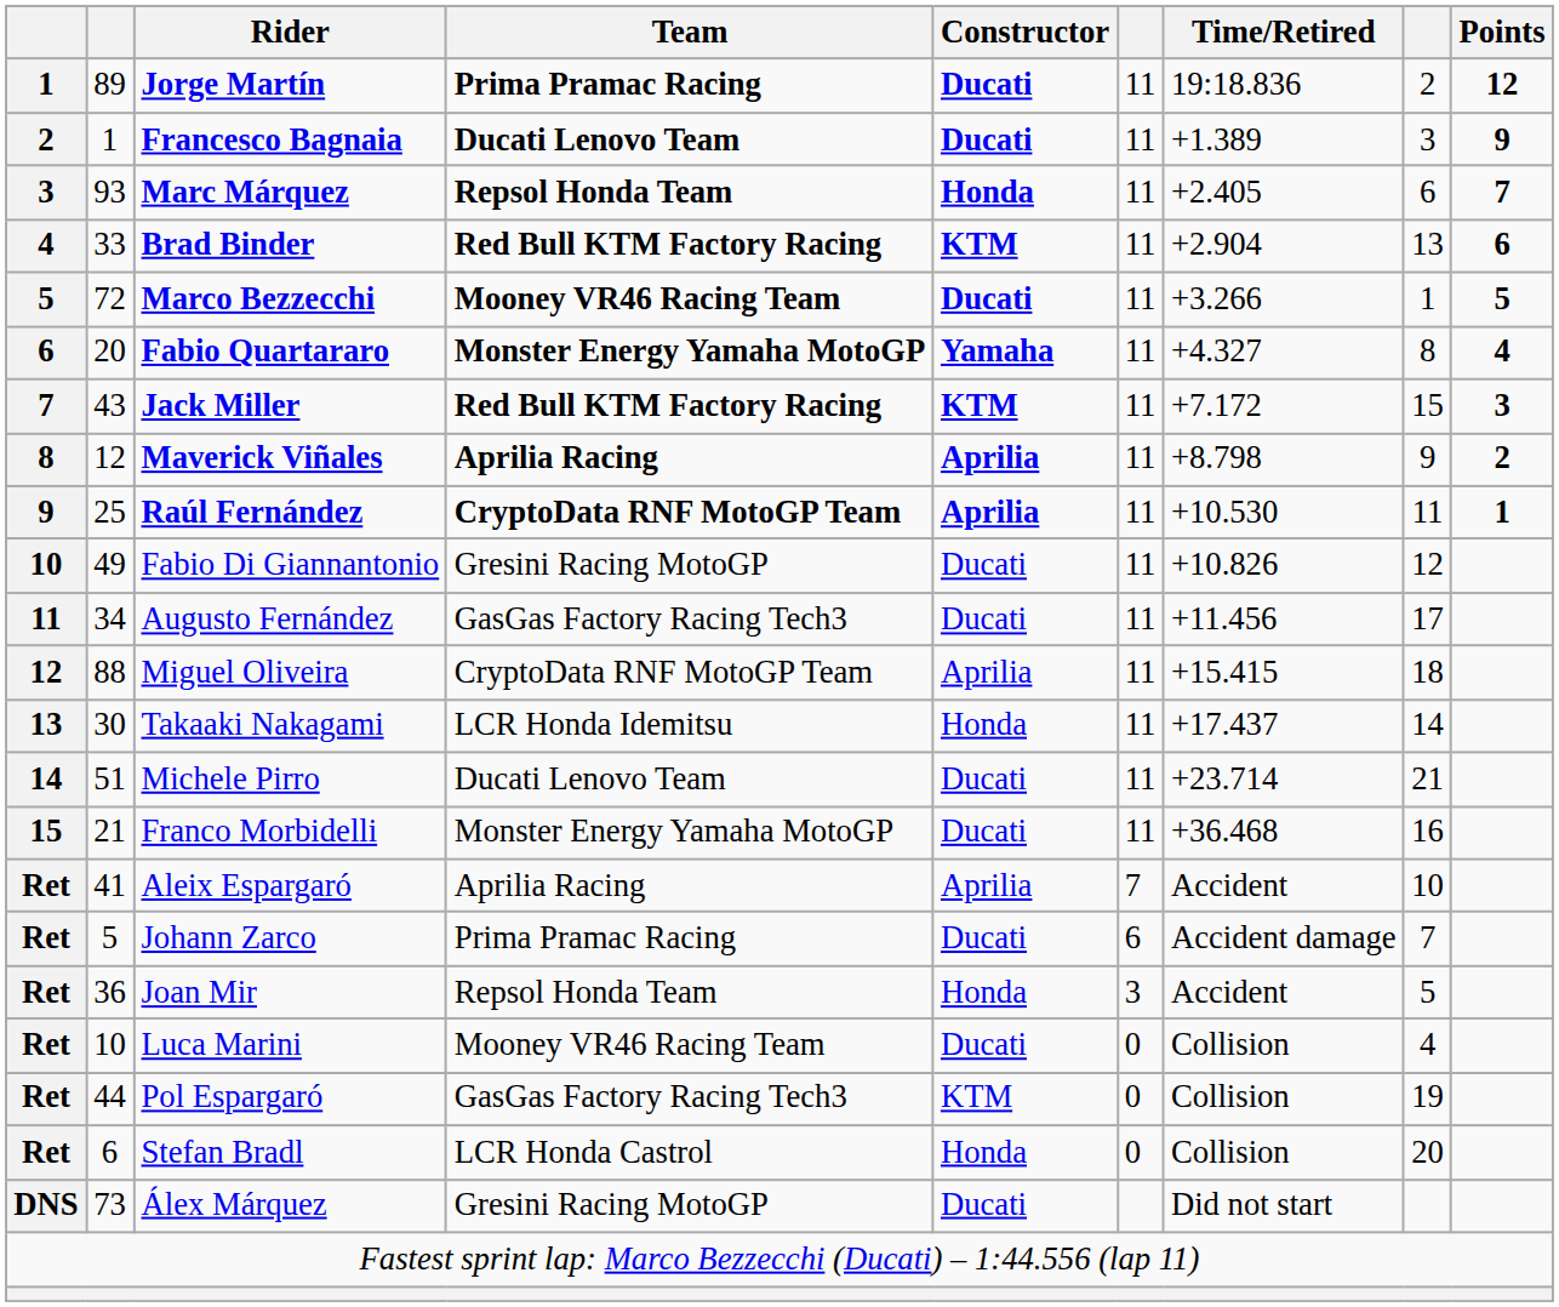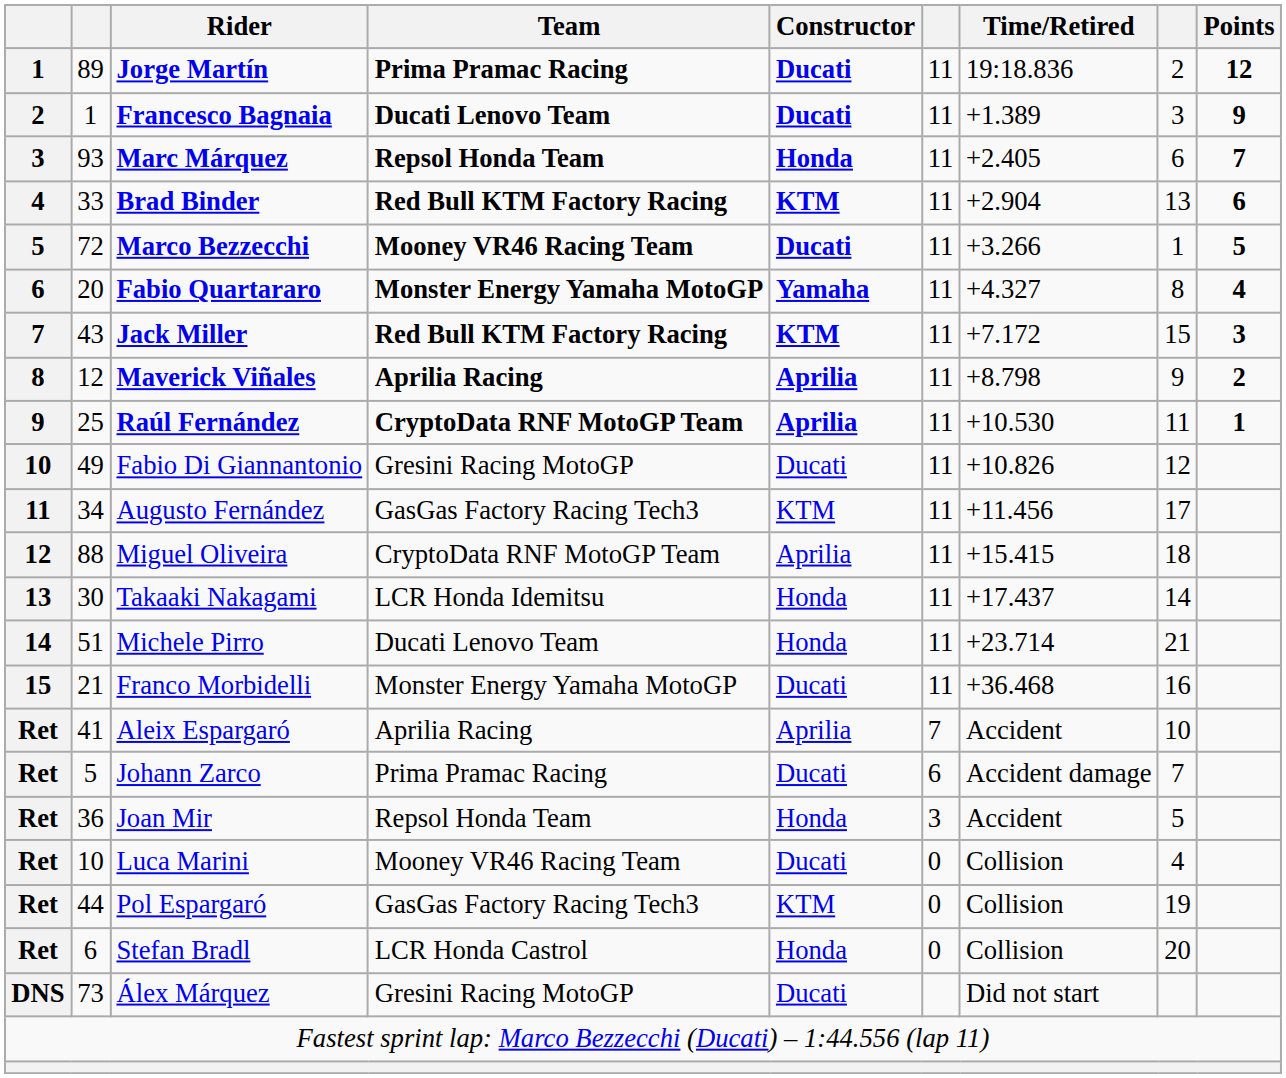 <table class="wikitable sortable" style="font-size: 85%;">
 <tr>
 <th scope="col"></th>
 <th scope="col"></th>
 <th scope="col">Rider</th>
 <th scope="col">Team</th>
 <th scope="col">Constructor</th>
 <th scope="col" class="unsortable"></th>
 <th scope="col" class="unsortable">Time/Retired</th>
 <th scope="col"></th>
 <th scope="col">Points</th>
 </tr>
 <tr>
 <th scope="row">1</th>
 <td align="center">89</td>
 <td data-sort-value="mart"> <strong><a href='#'>Jorge Martín</a></strong></td>
 <td><strong>Prima Pramac Racing</strong></td>
 <td><strong><a href='#'>Ducati</a></strong></td>
 <td>11</td>
 <td>19:18.836</td>
 <td align="center">2</td>
 <td align="center"><strong>12</strong></td>
 </tr>
 <tr>
 <th scope="row">2</th>
 <td align="center">1</td>
 <td data-sort-value="bag"> <strong><a href='#'>Francesco Bagnaia</a></strong></td>
 <td><strong>Ducati Lenovo Team</strong></td>
 <td><strong><a href='#'>Ducati</a></strong></td>
 <td>11</td>
 <td>+1.389</td>
 <td align="center">3</td>
 <td align="center"><strong>9</strong></td>
 </tr>
 <tr>
 <th scope="row">3</th>
 <td align="center">93</td>
 <td data-sort-value="marqm"> <strong><a href='#'>Marc Márquez</a></strong></td>
 <td><strong>Repsol Honda Team</strong></td>
 <td><strong><a href='#'>Honda</a></strong></td>
 <td>11</td>
 <td>+2.405</td>
 <td align="center">6</td>
 <td align="center"><strong>7</strong></td>
 </tr>
 <tr>
 <th scope="row">4</th>
 <td align="center">33</td>
 <td data-sort-value="bin"> <strong><a href='#'>Brad Binder</a></strong></td>
 <td><strong>Red Bull KTM Factory Racing</strong></td>
 <td><strong><a href='#'>KTM</a></strong></td>
 <td>11</td>
 <td>+2.904</td>
 <td align="center">13</td>
 <td align="center"><strong>6</strong></td>
 </tr>
 <tr>
 <th scope="row">5</th>
 <td align="center">72</td>
 <td data-sort-value="bez"> <strong><a href='#'>Marco Bezzecchi</a></strong></td>
 <td><strong>Mooney VR46 Racing Team</strong></td>
 <td><strong><a href='#'>Ducati</a></strong></td>
 <td>11</td>
 <td>+3.266</td>
 <td align="center">1</td>
 <td align="center"><strong>5</strong></td>
 </tr>
 <tr>
 <th scope="row">6</th>
 <td align="center">20</td>
 <td data-sort-value="qua"> <strong><a href='#'>Fabio Quartararo</a></strong></td>
 <td><strong>Monster Energy Yamaha MotoGP</strong></td>
 <td><strong><a href='#'>Yamaha</a></strong></td>
 <td>11</td>
 <td>+4.327</td>
 <td align="center">8</td>
 <td align="center"><strong>4</strong></td>
 </tr>
 <tr>
 <th scope="row">7</th>
 <td align="center">43</td>
 <td data-sort-value="mil"> <strong><a href='#'>Jack Miller</a></strong></td>
 <td><strong>Red Bull KTM Factory Racing</strong></td>
 <td><strong><a href='#'>KTM</a></strong></td>
 <td>11</td>
 <td>+7.172</td>
 <td align="center">15</td>
 <td align="center"><strong>3</strong></td>
 </tr>
 <tr>
 <th scope="row">8</th>
 <td align="center">12</td>
 <td data-sort-value="vin"> <strong><a href='#'>Maverick Viñales</a></strong></td>
 <td><strong>Aprilia Racing</strong></td>
 <td><strong><a href='#'>Aprilia</a></strong></td>
 <td>11</td>
 <td>+8.798</td>
 <td align="center">9</td>
 <td align="center"><strong>2</strong></td>
 </tr>
 <tr>
 <th scope="row">9</th>
 <td align="center">25</td>
 <td data-sort-value="ferr"> <strong><a href='#'>Raúl Fernández</a></strong></td>
 <td><strong>CryptoData RNF MotoGP Team</strong></td>
 <td><strong><a href='#'>Aprilia</a></strong></td>
 <td>11</td>
 <td>+10.530</td>
 <td align="center">11</td>
 <td align="center"><strong>1</strong></td>
 </tr>
 <tr>
 <th scope="row">10</th>
 <td align="center">49</td>
 <td data-sort-value="dig"> <a href='#'>Fabio Di Giannantonio</a></td>
 <td>Gresini Racing MotoGP</td>
 <td><a href='#'>Ducati</a></td>
 <td>11</td>
 <td>+10.826</td>
 <td align="center">12</td>
 <td></td>
 </tr>
 <tr>
 <th scope="row">11</th>
 <td align="center">34</td>
 <td data-sort-value="fera"> <a href='#'>Augusto Fernández</a></td>
 <td>GasGas Factory Racing Tech3</td>
-<td><a href='#'>Ducati</a></td>
+<td><a href='#'>KTM</a></td>
 <td>11</td>
 <td>+11.456</td>
 <td align="center">17</td>
 <td align="center"></td>
 </tr>
 <tr>
 <th scope="row">12</th>
 <td align="center">88</td>
 <td data-sort-value="oli"> <a href='#'>Miguel Oliveira</a></td>
 <td>CryptoData RNF MotoGP Team</td>
 <td><a href='#'>Aprilia</a></td>
 <td>11</td>
 <td>+15.415</td>
 <td align="center">18</td>
 <td align="center"></td>
 </tr>
 <tr>
 <th scope="row">13</th>
 <td align="center">30</td>
 <td data-sort-value="nak"> <a href='#'>Takaaki Nakagami</a></td>
 <td>LCR Honda Idemitsu</td>
 <td><a href='#'>Honda</a></td>
 <td>11</td>
 <td>+17.437</td>
 <td align="center">14</td>
 <td></td>
 </tr>
 <tr>
 <th scope="row">14</th>
 <td align="center">51</td>
 <td data-sort-value="bas"> <a href='#'>Michele Pirro</a></td>
 <td>Ducati Lenovo Team</td>
-<td><a href='#'>Ducati</a></td>
+<td><a href='#'>Honda</a></td>
 <td>11</td>
 <td>+23.714</td>
 <td align="center">21</td>
 <td align="center"></td>
 </tr>
 <tr>
 <th scope="row">15</th>
 <td align="center">21</td>
 <td data-sort-value="mor"> <a href='#'>Franco Morbidelli</a></td>
 <td>Monster Energy Yamaha MotoGP</td>
 <td><a href='#'>Ducati</a></td>
 <td>11</td>
 <td>+36.468</td>
 <td align="center">16</td>
 <td align="center"></td>
 </tr>
 <tr>
 <th scope="row">Ret</th>
 <td align="center">41</td>
 <td data-sort-value="espa"> <a href='#'>Aleix Espargaró</a></td>
 <td>Aprilia Racing</td>
 <td><a href='#'>Aprilia</a></td>
 <td>7</td>
 <td>Accident</td>
 <td align="center">10</td>
 <td align="center"></td>
 </tr>
 <tr>
 <th scope="row">Ret</th>
 <td align="center">5</td>
 <td data-sort-value="zar"> <a href='#'>Johann Zarco</a></td>
 <td>Prima Pramac Racing</td>
 <td><a href='#'>Ducati</a></td>
 <td>6</td>
 <td>Accident damage</td>
 <td align="center">7</td>
 <td align="center"></td>
 </tr>
 <tr>
 <th scope="row">Ret</th>
 <td align="center">36</td>
 <td data-sort-value="mir"> <a href='#'>Joan Mir</a></td>
 <td>Repsol Honda Team</td>
 <td><a href='#'>Honda</a></td>
 <td>3</td>
 <td>Accident</td>
 <td align="center">5</td>
 <td></td>
 </tr>
 <tr>
 <th scope="row">Ret</th>
 <td align="center">10</td>
 <td data-sort-value="mari"> <a href='#'>Luca Marini</a></td>
 <td>Mooney VR46 Racing Team</td>
 <td><a href='#'>Ducati</a></td>
 <td>0</td>
 <td>Collision</td>
 <td align="center">4</td>
 <td align="center"></td>
 </tr>
 <tr>
 <th scope="row">Ret</th>
 <td align="center">44</td>
 <td data-sort-value="espp"> <a href='#'>Pol Espargaró</a></td>
 <td>GasGas Factory Racing Tech3</td>
 <td><a href='#'>KTM</a></td>
 <td>0</td>
 <td>Collision</td>
 <td align="center">19</td>
 <td align="center"></td>
 </tr>
 <tr>
 <th>Ret</th>
 <td align="center">6</td>
 <td> <a href='#'>Stefan Bradl</a></td>
 <td>LCR Honda Castrol</td>
 <td><a href='#'>Honda</a></td>
 <td>0</td>
 <td>Collision</td>
 <td align="center">20</td>
 <td></td>
 </tr>
 <tr>
 <th scope="row">DNS</th>
 <td align="center">73</td>
 <td data-sort-value="marqa"> <a href='#'>Álex Márquez</a></td>
 <td>Gresini Racing MotoGP</td>
 <td><a href='#'>Ducati</a></td>
 <td></td>
 <td>Did not start</td>
 <td align="center"></td>
 <td align="center"></td>
 </tr>
 <tr class="sortbottom">
 <td colspan="9" style="text-align:center"><em>Fastest sprint lap:  <a href='#'>Marco Bezzecchi</a> (<a href='#'>Ducati</a>) – 1:44.556 (lap 11)</em></td>
 </tr>
 <tr class="sortbottom">
 <th colspan=9></th>
 </tr>
 </table>
